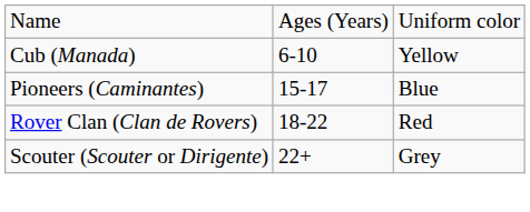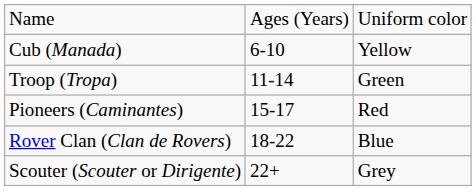 <table class="wikitable">
 <tr>
 <td>Name</td>
 <td>Ages (Years)</td>
 <td>Uniform color</td>
 </tr>
 <tr>
 <td>Cub (<em>Manada</em>)</td>
 <td>6-10</td>
 <td>Yellow</td>
 </tr>
 <tr>
+<td>Troop (<em>Tropa</em>)</td>
+<td>11-14</td>
+<td>Green</td>
+</tr>
+<tr>
 <td>Pioneers (<em>Caminantes</em>)</td>
 <td>15-17</td>
-<td>Blue</td>
+<td>Red</td>
 </tr>
 <tr>
 <td><a href='#'>Rover</a> Clan (<em>Clan de Rovers</em>)</td>
 <td>18-22</td>
-<td>Red</td>
+<td>Blue</td>
 </tr>
 <tr>
 <td>Scouter (<em>Scouter</em> or <em>Dirigente</em>)</td>
 <td>22+</td>
 <td>Grey</td>
 </tr>
 </table>
